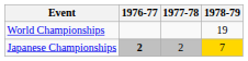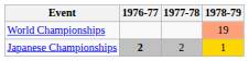 <table class="wikitable">
 <tr>
 <th>Event</th>
 <th>1976-77</th>
 <th>1977-78</th>
 <th>1978-79</th>
 </tr>
 <tr>
 <td><a href='#'>World Championships</a></td>
 <td></td>
 <td></td>
-<td align="center">19</td>
+<td align="center" style="background: lightsalmon;">19</td>
 </tr>
 <tr>
 <td><a href='#'>Japanese Championships</a></td>
 <td align="center" bgcolor="silver"><strong>2</strong></td>
 <td align="center" bgcolor="silver">2</td>
-<td align="center" bgcolor="gold">7</td>
+<td align="center" bgcolor="gold">1</td>
 </tr>
 </table>
